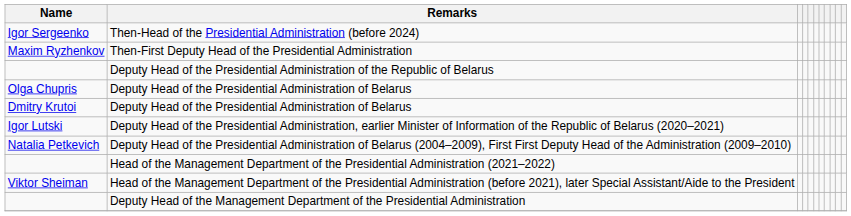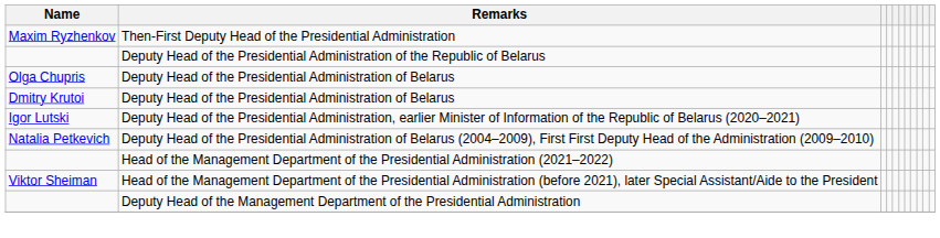 <table class="wikitable sortable" style="margin: auto">
 <tr>
 <th>Name</th>
 <th>Remarks</th>
 <th></th>
 <th></th>
 <th></th>
 <th></th>
 <th></th>
 <th></th>
 <th></th>
 <th></th>
 <th></th>
-</tr>
-<tr>
-<td><a href='#'>Igor Sergeenko</a></td>
-<td>Then-Head of the <a href='#'>Presidential Administration</a> (before 2024)</td>
-<td></td>
-<td style="text-align:center;"></td>
-<td style="text-align:center;"></td>
-<td style="text-align:center;"></td>
-<td style="text-align:center;"></td>
-<td style="text-align:center;"></td>
-<td></td>
-<td style="text-align:center;"></td>
-<td style="text-align:center;"></td>
 </tr>
 <tr>
 <td><a href='#'>Maxim Ryzhenkov</a></td>
 <td>Then-First Deputy Head of the Presidential Administration</td>
 <td style="text-align:center;"></td>
 <td style="text-align:center;"></td>
 <td style="text-align:center;"></td>
 <td style="text-align:center;"></td>
 <td style="text-align:center;"></td>
 <td style="text-align:center;"></td>
 <td></td>
 <td style="text-align:center;"></td>
 <td style="text-align:center;"></td>
 </tr>
 <tr>
 <td></td>
 <td>Deputy Head of the Presidential Administration of the Republic of Belarus</td>
 <td style="text-align:center;"></td>
 <td style="text-align:center;"></td>
 <td style="text-align:center;"></td>
 <td></td>
 <td></td>
 <td></td>
 <td></td>
 <td></td>
 <td></td>
 </tr>
 <tr>
 <td><a href='#'>Olga Chupris</a></td>
 <td>Deputy Head of the Presidential Administration of Belarus</td>
 <td></td>
 <td style="text-align:center;"></td>
 <td></td>
 <td></td>
 <td></td>
 <td></td>
 <td></td>
 <td></td>
 <td></td>
 </tr>
 <tr>
 <td><a href='#'>Dmitry Krutoi</a></td>
 <td>Deputy Head of the Presidential Administration of Belarus</td>
 <td style="text-align:center;"></td>
 <td style="text-align:center;"></td>
 <td></td>
 <td></td>
 <td></td>
 <td></td>
 <td></td>
 <td></td>
 <td></td>
 </tr>
 <tr>
 <td><a href='#'>Igor Lutski</a></td>
 <td>Deputy Head of the Presidential Administration, earlier Minister of Information of the Republic of Belarus (2020–2021)</td>
 <td style="text-align:center;"></td>
 <td style="text-align:center;"></td>
 <td style="text-align:center;"></td>
 <td style="text-align:center;"></td>
 <td style="text-align:center;"></td>
 <td style="text-align:center;"></td>
 <td></td>
 <td style="text-align:center;"></td>
 <td style="text-align:center;"></td>
 </tr>
 <tr>
 <td><a href='#'>Natalia Petkevich</a></td>
 <td>Deputy Head of the Presidential Administration of Belarus (2004–2009), First First Deputy Head of the Administration (2009–2010)</td>
 <td></td>
 <td></td>
 <td></td>
 <td></td>
 <td></td>
 <td></td>
 <td style="text-align:center;"></td>
 <td></td>
 <td></td>
 </tr>
 <tr>
 <td></td>
 <td>Head of the Management Department of the Presidential Administration (2021–2022)</td>
 <td></td>
 <td></td>
 <td></td>
 <td></td>
 <td></td>
 <td style="text-align:center;"></td>
 <td></td>
 <td></td>
 <td></td>
 </tr>
 <tr>
 <td><a href='#'>Viktor Sheiman</a></td>
 <td>Head of the Management Department of the Presidential Administration (before 2021), later Special Assistant/Aide to the President</td>
 <td></td>
 <td></td>
 <td></td>
 <td style="text-align:center;"></td>
 <td style="text-align:center;"></td>
 <td style="text-align:center;"></td>
 <td style="text-align:center;"></td>
 <td style="text-align:center;"></td>
 <td style="text-align:center;"></td>
 </tr>
 <tr>
 <td></td>
 <td>Deputy Head of the Management Department of the Presidential Administration</td>
 <td></td>
 <td style="text-align:center;"></td>
 <td></td>
 <td style="text-align:center;"></td>
 <td style="text-align:center;"></td>
 <td></td>
 <td></td>
 <td style="text-align:center;"></td>
 <td style="text-align:center;"></td>
 </tr>
 <tr>
 </tr>
 </table>
